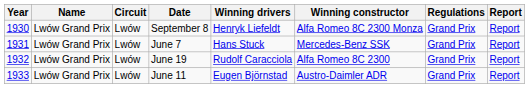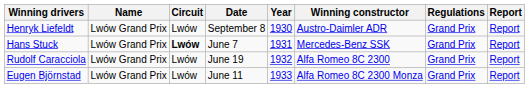 <table class="wikitable" style="font-size:95%">
 <tr>
-<th>Year</th>
+<th>Winning drivers</th>
 <th>Name</th>
 <th>Circuit</th>
 <th>Date</th>
-<th>Winning drivers</th>
+<th>Year</th>
 <th>Winning constructor</th>
 <th>Regulations</th>
 <th>Report</th>
 </tr>
 <tr>
-<td><a href='#'>1930</a></td>
+<td> <a href='#'>Henryk Liefeldt</a></td>
 <td> Lwów Grand Prix</td>
 <td>Lwów</td>
 <td>September 8</td>
-<td> <a href='#'>Henryk Liefeldt</a></td>
-<td><a href='#'>Alfa Romeo 8C 2300 Monza</a></td>
+<td><a href='#'>1930</a></td>
+<td><a href='#'>Austro-Daimler ADR</a></td>
 <td><a href='#'>Grand Prix</a></td>
 <td><a href='#'>Report</a></td>
 </tr>
 <tr>
+<td> <a href='#'>Hans Stuck</a></td>
+<td> Lwów Grand Prix</td>
+<td><strong>Lwów</strong></td>
+<td>June 7</td>
 <td><a href='#'>1931</a></td>
-<td> Lwów Grand Prix</td>
-<td>Lwów</td>
-<td>June 7</td>
-<td> <a href='#'>Hans Stuck</a></td>
 <td><a href='#'>Mercedes-Benz SSK</a></td>
 <td><a href='#'>Grand Prix</a></td>
 <td><a href='#'>Report</a></td>
 </tr>
 <tr>
-<td><a href='#'>1932</a></td>
+<td> <a href='#'>Rudolf Caracciola</a></td>
 <td> Lwów Grand Prix</td>
 <td>Lwów</td>
 <td>June 19</td>
-<td> <a href='#'>Rudolf Caracciola</a></td>
+<td><a href='#'>1932</a></td>
 <td><a href='#'>Alfa Romeo 8C 2300</a></td>
 <td><a href='#'>Grand Prix</a></td>
 <td><a href='#'>Report</a></td>
 </tr>
 <tr>
-<td><a href='#'>1933</a></td>
+<td> <a href='#'>Eugen Björnstad</a></td>
 <td> Lwów Grand Prix</td>
 <td>Lwów</td>
 <td>June 11</td>
-<td> <a href='#'>Eugen Björnstad</a></td>
-<td><a href='#'>Austro-Daimler ADR</a></td>
+<td><a href='#'>1933</a></td>
+<td><a href='#'>Alfa Romeo 8C 2300 Monza</a></td>
 <td><a href='#'>Grand Prix</a></td>
 <td><a href='#'>Report</a></td>
 </tr>
 </table>
